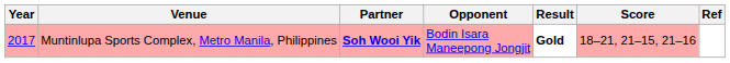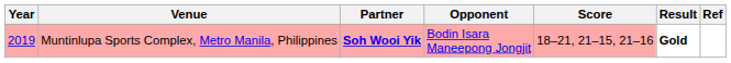 <table class="sortable wikitable" style="font-size: 90%;">
 <tr>
 <th>Year</th>
 <th>Venue</th>
 <th>Partner</th>
 <th>Opponent</th>
+<th>Score</th>
 <th>Result</th>
-<th>Score</th>
 <th>Ref</th>
 </tr>
 <tr style="background:#FFAAAA">
-<td align="center"><a href='#'>2017</a></td>
+<td align="center"><a href='#'>2019</a></td>
 <td align="left">Muntinlupa Sports Complex, <a href='#'>Metro Manila</a>, Philippines</td>
 <td align="left"><strong> <a href='#'>Soh Wooi Yik</a></strong></td>
 <td align="left"> <a href='#'>Bodin Isara</a><br> <a href='#'>Maneepong Jongjit</a></td>
+<td align="left">18–21, 21–15, 21–16</td>
 <td style="text-align:left; background:white"> <strong>Gold</strong></td>
-<td align="left">18–21, 21–15, 21–16</td>
 <td style="text-align:center; background:white"></td>
 </tr>
 </table>
